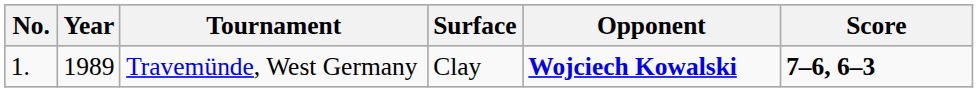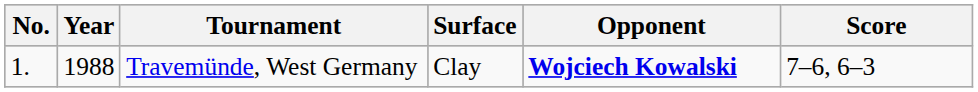 <table class="sortable wikitable" style=font-size:97%>
 <tr>
 <th style="width:25px">No.</th>
 <th style="width:30px">Year</th>
 <th style="width:180px">Tournament</th>
 <th style="width:50px">Surface</th>
 <th style="width:150px">Opponent</th>
 <th style="width:110px" class="unsortable">Score</th>
 </tr>
 <tr>
 <td>1.</td>
-<td>1989</td>
+<td>1988</td>
 <td><a href='#'>Travemünde</a>, West Germany</td>
 <td>Clay</td>
 <td><strong> <a href='#'>Wojciech Kowalski</a></strong></td>
-<td><strong>7–6, 6–3</strong></td>
+<td>7–6, 6–3</td>
 </tr>
 </table>
